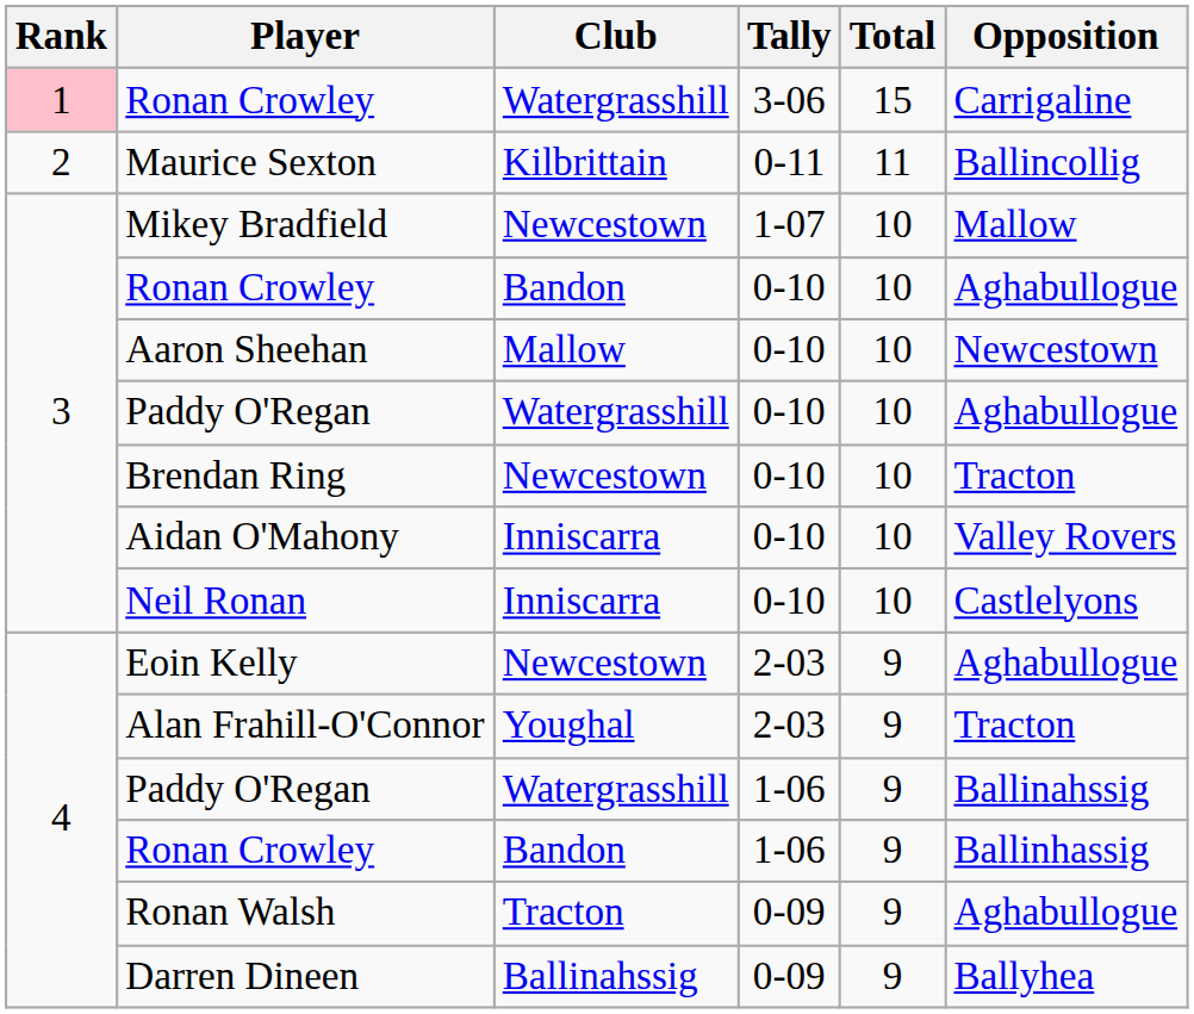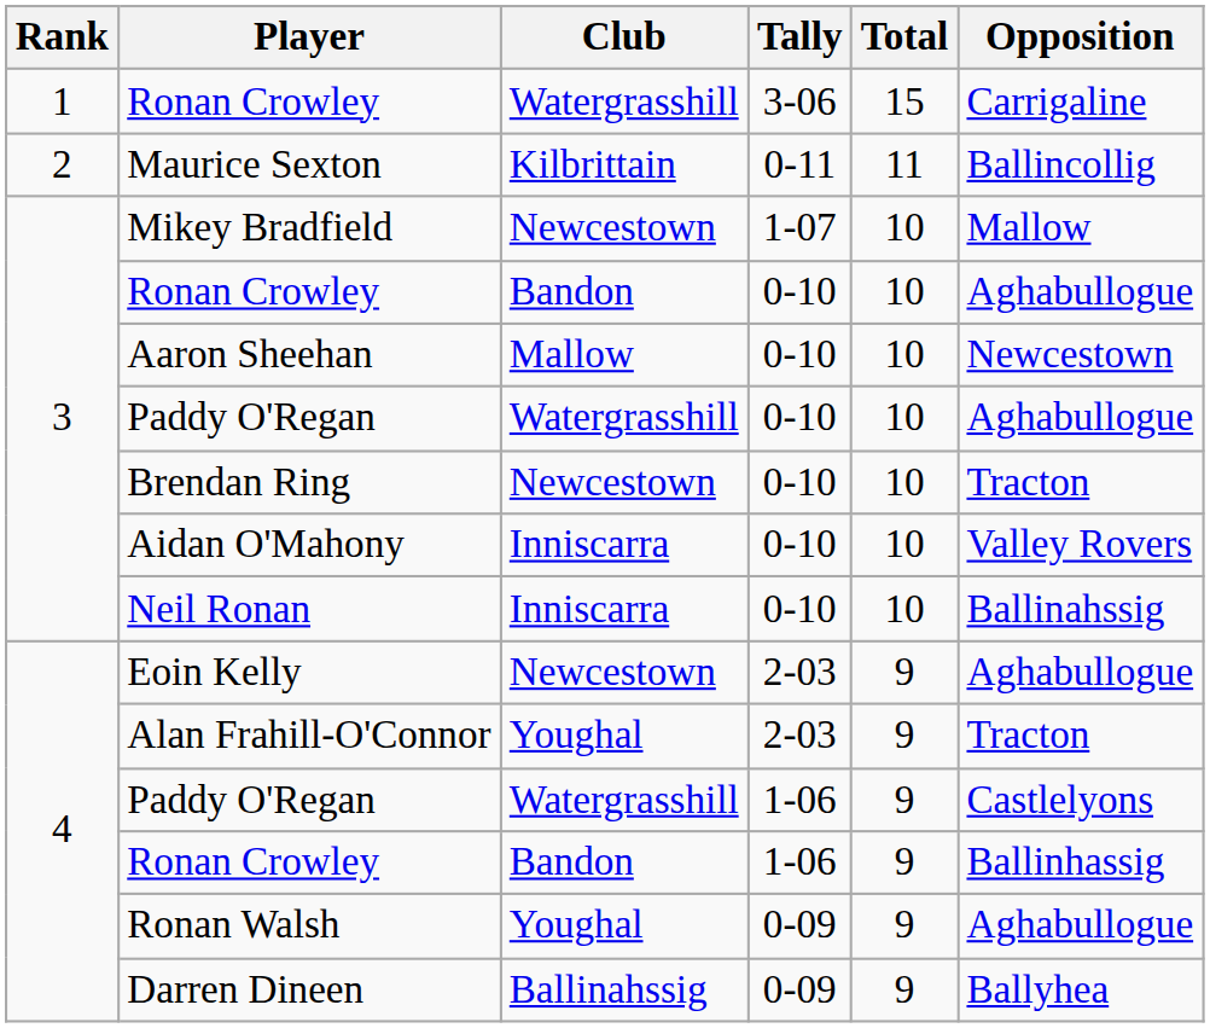 <table class="wikitable">
 <tr>
 <th>Rank</th>
 <th>Player</th>
 <th>Club</th>
 <th>Tally</th>
 <th>Total</th>
 <th>Opposition</th>
 </tr>
 <tr>
-<td rowspan="1" style="background: pink; text-align:center;">1</td>
+<td rowspan="1" style="text-align:center;">1</td>
 <td><a href='#'>Ronan Crowley</a></td>
 <td><a href='#'>Watergrasshill</a></td>
 <td align=center>3-06</td>
 <td align=center>15</td>
 <td><a href='#'>Carrigaline</a></td>
 </tr>
 <tr>
 <td rowspan="1" style="text-align:center;">2</td>
 <td>Maurice Sexton</td>
 <td><a href='#'>Kilbrittain</a></td>
 <td align=center>0-11</td>
 <td align=center>11</td>
 <td><a href='#'>Ballincollig</a></td>
 </tr>
 <tr>
 <td rowspan="7" style="text-align:center;">3</td>
 <td>Mikey Bradfield</td>
 <td><a href='#'>Newcestown</a></td>
 <td align=center>1-07</td>
 <td align=center>10</td>
 <td><a href='#'>Mallow</a></td>
 </tr>
 <tr>
 <td><a href='#'>Ronan Crowley</a></td>
 <td><a href='#'>Bandon</a></td>
 <td align=center>0-10</td>
 <td align=center>10</td>
 <td><a href='#'>Aghabullogue</a></td>
 </tr>
 <tr>
 <td>Aaron Sheehan</td>
 <td><a href='#'>Mallow</a></td>
 <td align=center>0-10</td>
 <td align=center>10</td>
 <td><a href='#'>Newcestown</a></td>
 </tr>
 <tr>
 <td>Paddy O'Regan</td>
 <td><a href='#'>Watergrasshill</a></td>
 <td align=center>0-10</td>
 <td align=center>10</td>
 <td><a href='#'>Aghabullogue</a></td>
 </tr>
 <tr>
 <td>Brendan Ring</td>
 <td><a href='#'>Newcestown</a></td>
 <td align=center>0-10</td>
 <td align=center>10</td>
 <td><a href='#'>Tracton</a></td>
 </tr>
 <tr>
 <td>Aidan O'Mahony</td>
 <td><a href='#'>Inniscarra</a></td>
 <td align=center>0-10</td>
 <td align=center>10</td>
 <td><a href='#'>Valley Rovers</a></td>
 </tr>
 <tr>
 <td><a href='#'>Neil Ronan</a></td>
 <td><a href='#'>Inniscarra</a></td>
 <td align=center>0-10</td>
 <td align=center>10</td>
-<td><a href='#'>Castlelyons</a></td>
+<td><a href='#'>Ballinahssig</a></td>
 </tr>
 <tr>
 <td rowspan="6" style="text-align:center;">4</td>
 <td>Eoin Kelly</td>
 <td><a href='#'>Newcestown</a></td>
 <td align=center>2-03</td>
 <td align=center>9</td>
 <td><a href='#'>Aghabullogue</a></td>
 </tr>
 <tr>
 <td>Alan Frahill-O'Connor</td>
 <td><a href='#'>Youghal</a></td>
 <td align=center>2-03</td>
 <td align=center>9</td>
 <td><a href='#'>Tracton</a></td>
 </tr>
 <tr>
 <td>Paddy O'Regan</td>
 <td><a href='#'>Watergrasshill</a></td>
 <td align=center>1-06</td>
 <td align=center>9</td>
-<td><a href='#'>Ballinahssig</a></td>
+<td><a href='#'>Castlelyons</a></td>
 </tr>
 <tr>
 <td><a href='#'>Ronan Crowley</a></td>
 <td><a href='#'>Bandon</a></td>
 <td align=center>1-06</td>
 <td align=center>9</td>
 <td><a href='#'>Ballinhassig</a></td>
 </tr>
 <tr>
 <td>Ronan Walsh</td>
-<td><a href='#'>Tracton</a></td>
+<td><a href='#'>Youghal</a></td>
 <td align=center>0-09</td>
 <td align=center>9</td>
 <td><a href='#'>Aghabullogue</a></td>
 </tr>
 <tr>
 <td>Darren Dineen</td>
 <td><a href='#'>Ballinahssig</a></td>
 <td align=center>0-09</td>
 <td align=center>9</td>
 <td><a href='#'>Ballyhea</a></td>
 </tr>
 </table>
